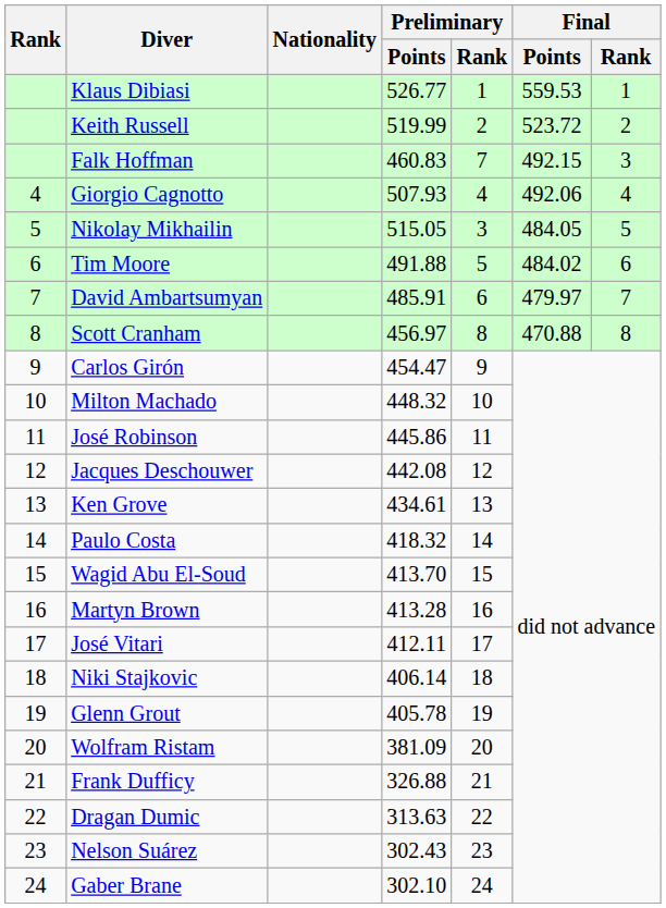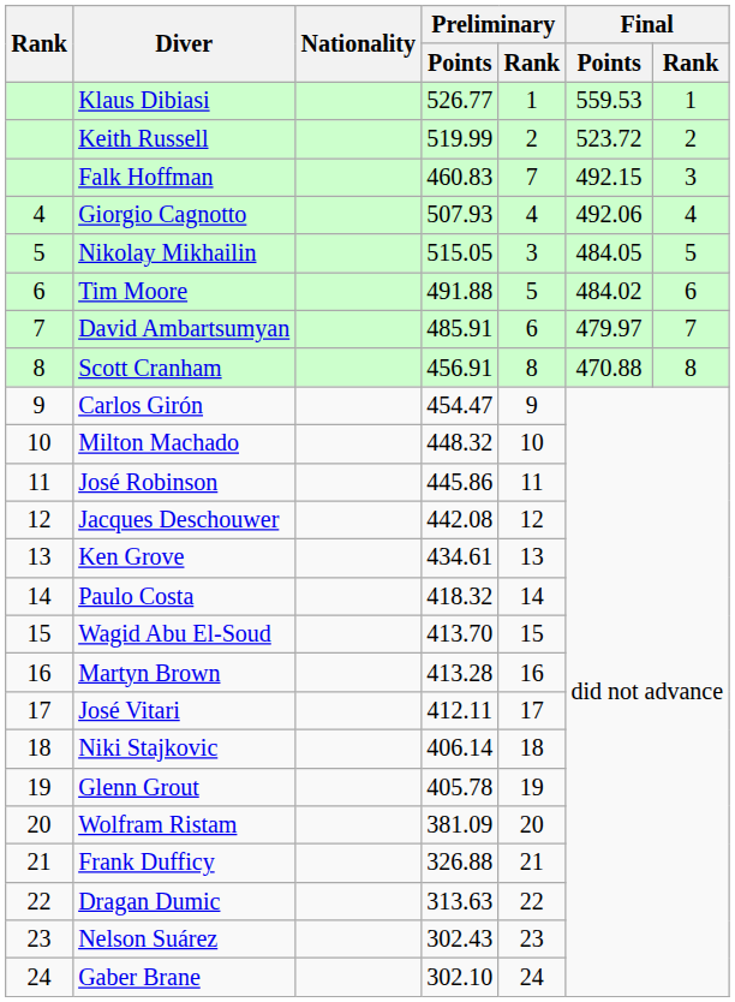 <table class="wikitable sortable" style="text-align:center">
 <tr>
 <th rowspan=2>Rank</th>
 <th rowspan=2>Diver</th>
 <th rowspan=2>Nationality</th>
 <th colspan=2>Preliminary</th>
 <th colspan=2>Final</th>
 </tr>
 <tr>
 <th>Points</th>
 <th>Rank</th>
 <th>Points</th>
 <th>Rank</th>
 </tr>
 <tr bgcolor=ccffcc>
 <td></td>
 <td align=left><a href='#'>Klaus Dibiasi</a></td>
 <td align=left></td>
 <td>526.77</td>
 <td>1</td>
 <td>559.53</td>
 <td>1</td>
 </tr>
 <tr bgcolor=ccffcc>
 <td></td>
 <td align=left><a href='#'>Keith Russell</a></td>
 <td align=left></td>
 <td>519.99</td>
 <td>2</td>
 <td>523.72</td>
 <td>2</td>
 </tr>
 <tr bgcolor=ccffcc>
 <td></td>
 <td align=left><a href='#'>Falk Hoffman</a></td>
 <td align=left></td>
 <td>460.83</td>
 <td>7</td>
 <td>492.15</td>
 <td>3</td>
 </tr>
 <tr bgcolor=ccffcc>
 <td>4</td>
 <td align=left><a href='#'>Giorgio Cagnotto</a></td>
 <td align=left></td>
 <td>507.93</td>
 <td>4</td>
 <td>492.06</td>
 <td>4</td>
 </tr>
 <tr bgcolor=ccffcc>
 <td>5</td>
 <td align=left><a href='#'>Nikolay Mikhailin</a></td>
 <td align=left></td>
 <td>515.05</td>
 <td>3</td>
 <td>484.05</td>
 <td>5</td>
 </tr>
 <tr bgcolor=ccffcc>
 <td>6</td>
 <td align=left><a href='#'>Tim Moore</a></td>
 <td align=left></td>
 <td>491.88</td>
 <td>5</td>
 <td>484.02</td>
 <td>6</td>
 </tr>
 <tr bgcolor=ccffcc>
 <td>7</td>
 <td align=left><a href='#'>David Ambartsumyan</a></td>
 <td align=left></td>
 <td>485.91</td>
 <td>6</td>
 <td>479.97</td>
 <td>7</td>
 </tr>
 <tr bgcolor=ccffcc>
 <td>8</td>
 <td align=left><a href='#'>Scott Cranham</a></td>
 <td align=left></td>
-<td>456.97</td>
+<td>456.91</td>
 <td>8</td>
 <td>470.88</td>
 <td>8</td>
 </tr>
 <tr>
 <td>9</td>
 <td align=left><a href='#'>Carlos Girón</a></td>
 <td align=left></td>
 <td>454.47</td>
 <td>9</td>
 <td rowspan=16 colspan=2>did not advance</td>
 </tr>
 <tr>
 <td>10</td>
 <td align=left><a href='#'>Milton Machado</a></td>
 <td align=left></td>
 <td>448.32</td>
 <td>10</td>
 </tr>
 <tr>
 <td>11</td>
 <td align=left><a href='#'>José Robinson</a></td>
 <td align=left></td>
 <td>445.86</td>
 <td>11</td>
 </tr>
 <tr>
 <td>12</td>
 <td align=left><a href='#'>Jacques Deschouwer</a></td>
 <td align=left></td>
 <td>442.08</td>
 <td>12</td>
 </tr>
 <tr>
 <td>13</td>
 <td align=left><a href='#'>Ken Grove</a></td>
 <td align=left></td>
 <td>434.61</td>
 <td>13</td>
 </tr>
 <tr>
 <td>14</td>
 <td align=left><a href='#'>Paulo Costa</a></td>
 <td align=left></td>
 <td>418.32</td>
 <td>14</td>
 </tr>
 <tr>
 <td>15</td>
 <td align=left><a href='#'>Wagid Abu El-Soud</a></td>
 <td align=left></td>
 <td>413.70</td>
 <td>15</td>
 </tr>
 <tr>
 <td>16</td>
 <td align=left><a href='#'>Martyn Brown</a></td>
 <td align=left></td>
 <td>413.28</td>
 <td>16</td>
 </tr>
 <tr>
 <td>17</td>
 <td align=left><a href='#'>José Vitari</a></td>
 <td align=left></td>
 <td>412.11</td>
 <td>17</td>
 </tr>
 <tr ¡>
 <td>18</td>
 <td align=left><a href='#'>Niki Stajkovic</a></td>
 <td align=left></td>
 <td>406.14</td>
 <td>18</td>
 </tr>
 <tr>
 <td>19</td>
 <td align=left><a href='#'>Glenn Grout</a></td>
 <td align=left></td>
 <td>405.78</td>
 <td>19</td>
 </tr>
 <tr>
 <td>20</td>
 <td align=left><a href='#'>Wolfram Ristam</a></td>
 <td align=left></td>
 <td>381.09</td>
 <td>20</td>
 </tr>
 <tr>
 <td>21</td>
 <td align=left><a href='#'>Frank Dufficy</a></td>
 <td align=left></td>
 <td>326.88</td>
 <td>21</td>
 </tr>
 <tr>
 <td>22</td>
 <td align=left><a href='#'>Dragan Dumic</a></td>
 <td align=left></td>
 <td>313.63</td>
 <td>22</td>
 </tr>
 <tr>
 <td>23</td>
 <td align=left><a href='#'>Nelson Suárez</a></td>
 <td align=left></td>
 <td>302.43</td>
 <td>23</td>
 </tr>
 <tr>
 <td>24</td>
 <td align=left><a href='#'>Gaber Brane</a></td>
 <td align=left></td>
 <td>302.10</td>
 <td>24</td>
 </tr>
 </table>
